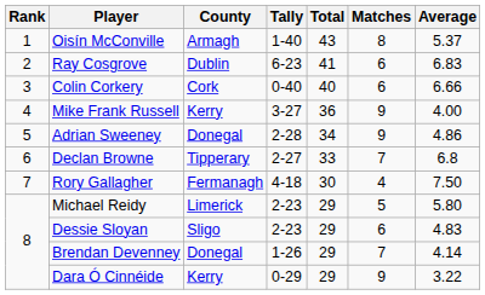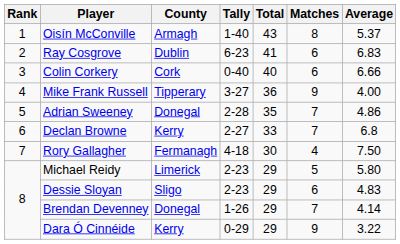 <table class="wikitable">
 <tr>
 <th>Rank</th>
 <th>Player</th>
 <th>County</th>
 <th>Tally</th>
 <th>Total</th>
 <th>Matches</th>
 <th>Average</th>
 </tr>
 <tr>
 <td rowspan=1 align=center>1</td>
 <td><a href='#'>Oisín McConville</a></td>
 <td><a href='#'>Armagh</a></td>
 <td align=center>1-40</td>
 <td align=center>43</td>
 <td align=center>8</td>
 <td align=center>5.37</td>
 </tr>
 <tr>
 <td rowspan=1 align=center>2</td>
 <td><a href='#'>Ray Cosgrove</a></td>
 <td><a href='#'>Dublin</a></td>
 <td align=center>6-23</td>
 <td align=center>41</td>
 <td align=center>6</td>
 <td align=center>6.83</td>
 </tr>
 <tr>
 <td rowspan=1 align=center>3</td>
 <td><a href='#'>Colin Corkery</a></td>
 <td><a href='#'>Cork</a></td>
 <td align=center>0-40</td>
 <td align=center>40</td>
 <td align=center>6</td>
 <td align=center>6.66</td>
 </tr>
 <tr>
 <td rowspan=1 align=center>4</td>
 <td><a href='#'>Mike Frank Russell</a></td>
-<td><a href='#'>Kerry</a></td>
+<td><a href='#'>Tipperary</a></td>
 <td align=center>3-27</td>
 <td align=center>36</td>
 <td align=center>9</td>
 <td align=center>4.00</td>
 </tr>
 <tr>
 <td rowspan=1 align=center>5</td>
 <td><a href='#'>Adrian Sweeney</a></td>
 <td><a href='#'>Donegal</a></td>
 <td align=center>2-28</td>
-<td align=center>34</td>
-<td align=center>9</td>
+<td align=center>35</td>
+<td align=center>7</td>
 <td align=center>4.86</td>
 </tr>
 <tr>
 <td rowspan="1" align="center">6</td>
 <td><a href='#'>Declan Browne</a></td>
-<td><a href='#'>Tipperary</a></td>
+<td><a href='#'>Kerry</a></td>
 <td align="center">2-27</td>
 <td align="center">33</td>
 <td align="center">7</td>
 <td align="center">6.8</td>
 </tr>
 <tr>
 <td rowspan="1" align="center">7</td>
 <td><a href='#'>Rory Gallagher</a></td>
 <td><a href='#'>Fermanagh</a></td>
 <td align="center">4-18</td>
 <td align="center">30</td>
 <td align="center">4</td>
 <td align="center">7.50</td>
 </tr>
 <tr>
 <td rowspan="4" align="center">8</td>
 <td>Michael Reidy</td>
 <td><a href='#'>Limerick</a></td>
 <td align="center">2-23</td>
 <td align="center">29</td>
 <td align="center">5</td>
 <td align="center">5.80</td>
 </tr>
 <tr>
 <td><a href='#'>Dessie Sloyan</a></td>
 <td><a href='#'>Sligo</a></td>
 <td align=center>2-23</td>
 <td align=center>29</td>
 <td align=center>6</td>
 <td align=center>4.83</td>
 </tr>
 <tr>
 <td><a href='#'>Brendan Devenney</a></td>
 <td><a href='#'>Donegal</a></td>
 <td align=center>1-26</td>
 <td align=center>29</td>
 <td align=center>7</td>
 <td align=center>4.14</td>
 </tr>
 <tr>
 <td><a href='#'>Dara Ó Cinnéide</a></td>
 <td><a href='#'>Kerry</a></td>
 <td align=center>0-29</td>
 <td align=center>29</td>
 <td align=center>9</td>
 <td align=center>3.22</td>
 </tr>
 </table>
